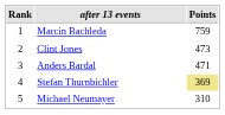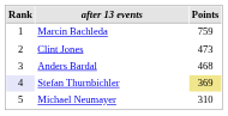 <table cellspacing="1" cellpadding="3" style="border:1px solid #AAAAAA;font-size:86%">
 <tr bgcolor="#E4E4E4">
 <th style="border-bottom:1px solid #AAAAAA" width=10>Rank</th>
 <th style="border-bottom:1px solid #AAAAAA" width=200><em>after 13 events</em></th>
 <th style="border-bottom:1px solid #AAAAAA" width=20>Points</th>
 </tr>
 <tr>
 <td align=center>1</td>
 <td align=left> <a href='#'>Marcin Bachleda</a></td>
 <td align=center>759</td>
 </tr>
 <tr>
 <td align=center>2</td>
 <td align=left> <a href='#'>Clint Jones</a></td>
 <td align=center>473</td>
 </tr>
 <tr>
 <td align=center>3</td>
 <td align=left> <a href='#'>Anders Bardal</a></td>
-<td align=center>471</td>
+<td align=center>468</td>
 </tr>
 <tr>
-<td align=center>4</td>
+<td align=center style="background: lavender;">4</td>
 <td align=left> <a href='#'>Stefan Thurnbichler</a></td>
 <td align=center style="background: khaki;">369</td>
 </tr>
 <tr>
 <td align=center>5</td>
 <td align=left> <a href='#'>Michael Neumayer</a></td>
 <td align=center>310</td>
 </tr>
 </table>
